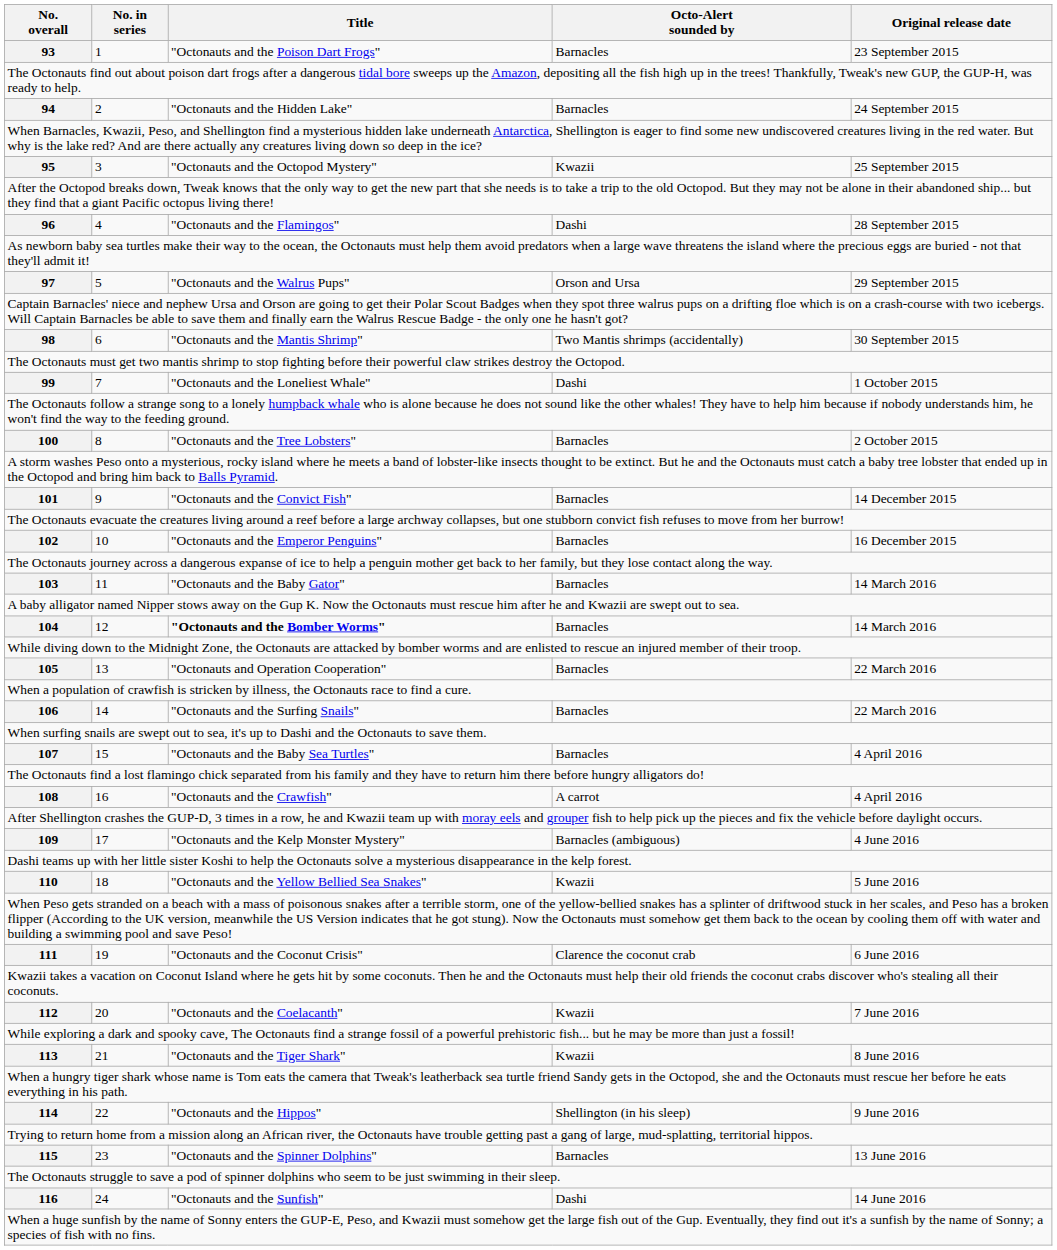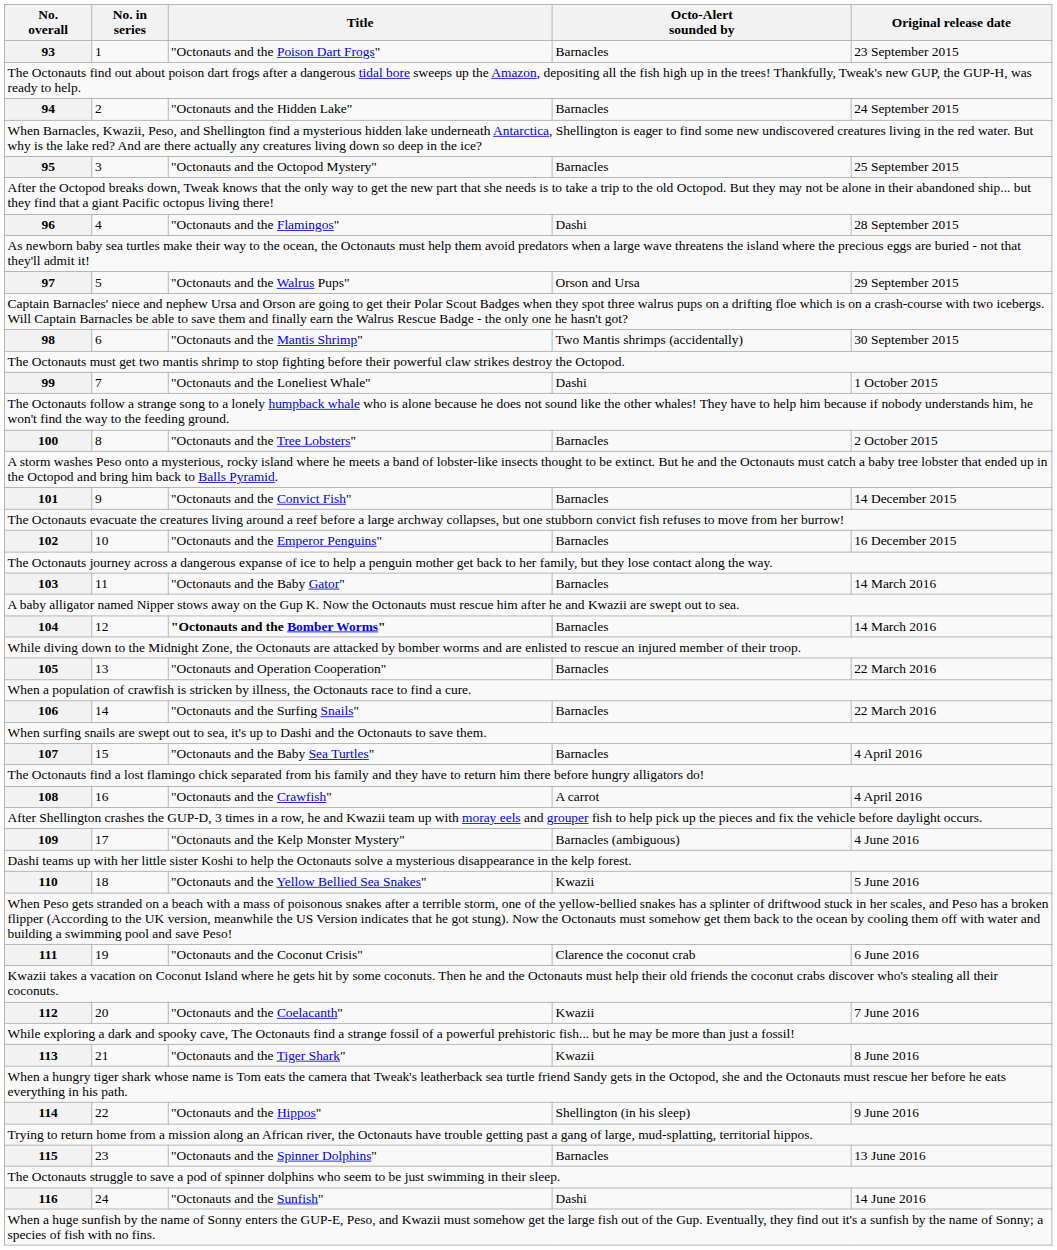 <table class="wikitable">
 <tr>
 <th><abbr>No.</abbr><br>overall</th>
 <th><abbr>No.</abbr> in<br>series</th>
 <th>Title</th>
 <th>Octo-Alert<br>sounded by</th>
 <th>Original release date</th>
 </tr>
 <tr>
 <th rowspan="1">93</th>
 <td>1</td>
 <td rowspan="1">"Octonauts and the <a href='#'>Poison Dart Frogs</a>"</td>
 <td>Barnacles</td>
 <td>23 September 2015</td>
 </tr>
 <tr>
 <td colspan="6">The Octonauts find out about poison dart frogs after a dangerous <a href='#'>tidal bore</a> sweeps up the <a href='#'>Amazon</a>, depositing all the fish high up in the trees! Thankfully, Tweak's new GUP, the GUP-H, was ready to help.</td>
 </tr>
 <tr>
 <th rowspan="1">94</th>
 <td>2</td>
 <td rowspan="1">"Octonauts and the Hidden Lake"</td>
 <td>Barnacles</td>
 <td>24 September 2015</td>
 </tr>
 <tr>
 <td colspan="6">When Barnacles, Kwazii, Peso, and Shellington find a mysterious hidden lake underneath <a href='#'>Antarctica</a>, Shellington is eager to find some new undiscovered creatures living in the red water. But why is the lake red? And are there actually any creatures living down so deep in the ice?</td>
 </tr>
 <tr>
 <th rowspan="1">95</th>
 <td>3</td>
 <td rowspan="1">"Octonauts and the Octopod Mystery"</td>
-<td>Kwazii</td>
+<td>Barnacles</td>
 <td>25 September 2015</td>
 </tr>
 <tr>
 <td colspan="6">After the Octopod breaks down, Tweak knows that the only way to get the new part that she needs is to take a trip to the old Octopod. But they may not be alone in their abandoned ship... but they find that a giant Pacific octopus living there!</td>
 </tr>
 <tr>
 <th rowspan="1">96</th>
 <td>4</td>
 <td rowspan="1">"Octonauts and the <a href='#'>Flamingos</a>"</td>
 <td>Dashi</td>
 <td>28 September 2015</td>
 </tr>
 <tr>
 <td colspan="6">As newborn baby sea turtles make their way to the ocean, the Octonauts must help them avoid predators when a large wave threatens the island where the precious eggs are buried - not that they'll admit it!</td>
 </tr>
 <tr>
 <th rowspan="1">97</th>
 <td>5</td>
 <td rowspan="1">"Octonauts and the <a href='#'>Walrus</a> Pups"</td>
 <td>Orson and Ursa</td>
 <td>29 September 2015</td>
 </tr>
 <tr>
 <td colspan="6">Captain Barnacles' niece and nephew Ursa and Orson are going to get their Polar Scout Badges when they spot three walrus pups on a drifting floe which is on a crash-course with two icebergs. Will Captain Barnacles be able to save them and finally earn the Walrus Rescue Badge - the only one he hasn't got?</td>
 </tr>
 <tr>
 <th rowspan="1">98</th>
 <td>6</td>
 <td rowspan="1">"Octonauts and the <a href='#'>Mantis Shrimp</a>"</td>
 <td>Two Mantis shrimps (accidentally)</td>
 <td>30 September 2015</td>
 </tr>
 <tr>
 <td colspan="6">The Octonauts must get two mantis shrimp to stop fighting before their powerful claw strikes destroy the Octopod.</td>
 </tr>
 <tr>
 <th rowspan="1">99</th>
 <td>7</td>
 <td rowspan="1">"Octonauts and the Loneliest Whale"</td>
 <td>Dashi</td>
 <td>1 October 2015</td>
 </tr>
 <tr>
 <td colspan="6">The Octonauts follow a strange song to a lonely <a href='#'>humpback whale</a> who is alone because he does not sound like the other whales! They have to help him because if nobody understands him, he won't find the way to the feeding ground.</td>
 </tr>
 <tr>
 <th rowspan="1">100</th>
 <td>8</td>
 <td rowspan="1">"Octonauts and the <a href='#'>Tree Lobsters</a>"</td>
 <td>Barnacles</td>
 <td>2 October 2015</td>
 </tr>
 <tr>
 <td colspan="6">A storm washes Peso onto a mysterious, rocky island where he meets a band of lobster-like insects thought to be extinct. But he and the Octonauts must catch a baby tree lobster that ended up in the Octopod and bring him back to <a href='#'>Balls Pyramid</a>.</td>
 </tr>
 <tr>
 <th rowspan="1">101</th>
 <td>9</td>
 <td rowspan="1">"Octonauts and the <a href='#'>Convict Fish</a>"</td>
 <td>Barnacles</td>
 <td>14 December 2015</td>
 </tr>
 <tr>
 <td colspan="6">The Octonauts evacuate the creatures living around a reef before a large archway collapses, but one stubborn convict fish refuses to move from her burrow!</td>
 </tr>
 <tr>
 <th rowspan="1">102</th>
 <td>10</td>
 <td rowspan="1">"Octonauts and the <a href='#'>Emperor Penguins</a>"</td>
 <td>Barnacles</td>
 <td>16 December 2015</td>
 </tr>
 <tr>
 <td colspan="6">The Octonauts journey across a dangerous expanse of ice to help a penguin mother get back to her family, but they lose contact along the way.</td>
 </tr>
 <tr>
 <th rowspan="1">103</th>
 <td>11</td>
 <td rowspan="1">"Octonauts and the Baby <a href='#'>Gator</a>"</td>
 <td>Barnacles</td>
 <td>14 March 2016</td>
 </tr>
 <tr>
 <td colspan="6">A baby alligator named Nipper stows away on the Gup K. Now the Octonauts must rescue him after he and Kwazii are swept out to sea.</td>
 </tr>
 <tr>
 <th rowspan="1">104</th>
 <td>12</td>
 <td rowspan="1"><strong>"Octonauts and the <a href='#'>Bomber Worms</a>"</strong></td>
 <td>Barnacles</td>
 <td>14 March 2016</td>
 </tr>
 <tr>
 <td colspan="6">While diving down to the Midnight Zone, the Octonauts are attacked by bomber worms and are enlisted to rescue an injured member of their troop.</td>
 </tr>
 <tr>
 <th rowspan="1">105</th>
 <td>13</td>
 <td rowspan="1">"Octonauts and Operation Cooperation"</td>
 <td>Barnacles</td>
 <td>22 March 2016</td>
 </tr>
 <tr>
 <td colspan="6">When a population of crawfish is stricken by illness, the Octonauts race to find a cure.</td>
 </tr>
 <tr>
 <th rowspan="1">106</th>
 <td>14</td>
 <td rowspan="1">"Octonauts and the Surfing <a href='#'>Snails</a>"</td>
 <td>Barnacles</td>
 <td>22 March 2016</td>
 </tr>
 <tr>
 <td colspan="6">When surfing snails are swept out to sea, it's up to Dashi and the Octonauts to save them.</td>
 </tr>
 <tr>
 <th rowspan="1">107</th>
 <td>15</td>
 <td rowspan="1">"Octonauts and the Baby <a href='#'>Sea Turtles</a>"</td>
 <td>Barnacles</td>
 <td>4 April 2016</td>
 </tr>
 <tr>
 <td colspan="6">The Octonauts find a lost flamingo chick separated from his family and they have to return him there before hungry alligators do!</td>
 </tr>
 <tr>
 <th rowspan="1">108</th>
 <td>16</td>
 <td rowspan="1">"Octonauts and the <a href='#'>Crawfish</a>"</td>
 <td>A carrot</td>
 <td>4 April 2016</td>
 </tr>
 <tr>
 <td colspan="6">After Shellington crashes the GUP-D, 3 times in a row, he and Kwazii team up with <a href='#'>moray eels</a> and <a href='#'>grouper</a> fish to help pick up the pieces and fix the vehicle before daylight occurs.</td>
 </tr>
 <tr>
 <th rowspan="1">109</th>
 <td>17</td>
 <td rowspan="1">"Octonauts and the Kelp Monster Mystery"</td>
 <td>Barnacles (ambiguous)</td>
 <td>4 June 2016</td>
 </tr>
 <tr>
 <td colspan="6">Dashi teams up with her little sister Koshi to help the Octonauts solve a mysterious disappearance in the kelp forest.</td>
 </tr>
 <tr>
 <th rowspan="1">110</th>
 <td>18</td>
 <td rowspan="1">"Octonauts and the <a href='#'>Yellow Bellied Sea Snakes</a>"</td>
 <td>Kwazii</td>
 <td>5 June 2016</td>
 </tr>
 <tr>
 <td colspan="6">When Peso gets stranded on a beach with a mass of poisonous snakes after a terrible storm, one of the yellow-bellied snakes has a splinter of driftwood stuck in her scales, and Peso has a broken flipper (According to the UK version, meanwhile the US Version indicates that he got stung). Now the Octonauts must somehow get them back to the ocean by cooling them off with water and building a swimming pool and save Peso!</td>
 </tr>
 <tr>
 <th rowspan="1">111</th>
 <td>19</td>
 <td rowspan="1">"Octonauts and the Coconut Crisis"</td>
 <td>Clarence the coconut crab</td>
 <td>6 June 2016</td>
 </tr>
 <tr>
 <td colspan="6">Kwazii takes a vacation on Coconut Island where he gets hit by some coconuts. Then he and the Octonauts must help their old friends the coconut crabs discover who's stealing all their coconuts.</td>
 </tr>
 <tr>
 <th rowspan="1">112</th>
 <td>20</td>
 <td rowspan="1">"Octonauts and the <a href='#'>Coelacanth</a>"</td>
 <td>Kwazii</td>
 <td>7 June 2016</td>
 </tr>
 <tr>
 <td colspan="6">While exploring a dark and spooky cave, The Octonauts find a strange fossil of a powerful prehistoric fish... but he may be more than just a fossil!</td>
 </tr>
 <tr>
 <th rowspan="1">113</th>
 <td>21</td>
 <td rowspan="1">"Octonauts and the <a href='#'>Tiger Shark</a>"</td>
 <td>Kwazii</td>
 <td>8 June 2016</td>
 </tr>
 <tr>
 <td colspan="6">When a hungry tiger shark whose name is Tom eats the camera that Tweak's leatherback sea turtle friend Sandy gets in the Octopod, she and the Octonauts must rescue her before he eats everything in his path.</td>
 </tr>
 <tr>
 <th rowspan="1">114</th>
 <td>22</td>
 <td rowspan="1">"Octonauts and the <a href='#'>Hippos</a>"</td>
 <td>Shellington (in his sleep)</td>
 <td>9 June 2016</td>
 </tr>
 <tr>
 <td colspan="6">Trying to return home from a mission along an African river, the Octonauts have trouble getting past a gang of large, mud-splatting, territorial hippos.</td>
 </tr>
 <tr>
 <th rowspan="1">115</th>
 <td>23</td>
 <td rowspan="1">"Octonauts and the <a href='#'>Spinner Dolphins</a>"</td>
 <td>Barnacles</td>
 <td>13 June 2016</td>
 </tr>
 <tr>
 <td colspan="6">The Octonauts struggle to save a pod of spinner dolphins who seem to be just swimming in their sleep.</td>
 </tr>
 <tr>
 <th rowspan="1">116</th>
 <td>24</td>
 <td rowspan="1">"Octonauts and the <a href='#'>Sunfish</a>"</td>
 <td>Dashi</td>
 <td>14 June 2016</td>
 </tr>
 <tr>
 <td colspan="6">When a huge sunfish by the name of Sonny enters the GUP-E, Peso, and Kwazii must somehow get the large fish out of the Gup. Eventually, they find out it's a sunfish by the name of Sonny; a species of fish with no fins.</td>
 </tr>
 </table>
